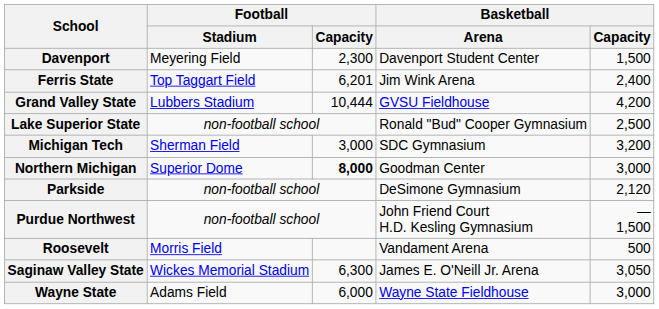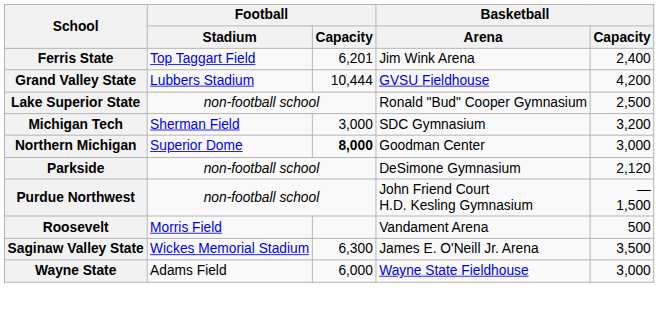 <table class="wikitable sortable">
 <tr>
 <th rowspan=2>School</th>
 <th colspan=2>Football</th>
 <th colspan=2>Basketball</th>
 </tr>
 <tr>
 <th>Stadium</th>
 <th>Capacity</th>
 <th>Arena</th>
 <th>Capacity</th>
-</tr>
-<tr>
-<th scope="row">Davenport</th>
-<td>Meyering Field</td>
-<td align=right>2,300</td>
-<td>Davenport Student Center</td>
-<td align=right>1,500</td>
 </tr>
 <tr>
 <th scope="row">Ferris State</th>
 <td><a href='#'>Top Taggart Field</a></td>
 <td align=right>6,201</td>
 <td>Jim Wink Arena</td>
 <td align=right>2,400</td>
 </tr>
 <tr>
 <th scope="row">Grand Valley State</th>
 <td><a href='#'>Lubbers Stadium</a></td>
 <td align=right>10,444</td>
 <td><a href='#'>GVSU Fieldhouse</a></td>
 <td align=right>4,200</td>
 </tr>
 <tr>
 <th scope="row">Lake Superior State</th>
 <td colspan=2 align=center><em>non-football school</em></td>
 <td>Ronald "Bud" Cooper Gymnasium</td>
 <td align=right>2,500</td>
 </tr>
 <tr>
 <th scope="row">Michigan Tech</th>
 <td><a href='#'>Sherman Field</a></td>
 <td align=right>3,000</td>
 <td>SDC Gymnasium</td>
 <td align=right>3,200</td>
 </tr>
 <tr>
 <th scope="row">Northern Michigan</th>
 <td><a href='#'>Superior Dome</a></td>
 <td align=right><strong>8,000</strong></td>
 <td>Goodman Center</td>
 <td align=right>3,000</td>
 </tr>
 <tr>
 <th scope="row">Parkside</th>
 <td colspan=2 align=center><em>non-football school</em></td>
 <td>DeSimone Gymnasium</td>
 <td align=right>2,120</td>
 </tr>
 <tr>
 <th scope="row">Purdue Northwest</th>
 <td colspan=2 align=center><em>non-football school</em></td>
 <td>John Friend Court<br>H.D. Kesling Gymnasium</td>
 <td align=right>—<br>1,500</td>
 </tr>
 <tr>
 <th scope="row">Roosevelt</th>
 <td><a href='#'>Morris Field</a></td>
 <td></td>
 <td>Vandament Arena</td>
 <td align=right>500</td>
 </tr>
 <tr>
 <th scope="row">Saginaw Valley State</th>
 <td><a href='#'>Wickes Memorial Stadium</a></td>
 <td align=right>6,300</td>
 <td>James E. O'Neill Jr. Arena</td>
-<td align=right>3,050</td>
+<td align=right>3,500</td>
 </tr>
 <tr>
 <th scope="row">Wayne State</th>
 <td>Adams Field</td>
 <td align=right>6,000</td>
 <td><a href='#'>Wayne State Fieldhouse</a></td>
 <td align=right>3,000</td>
 </tr>
 </table>
